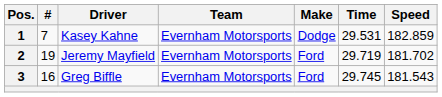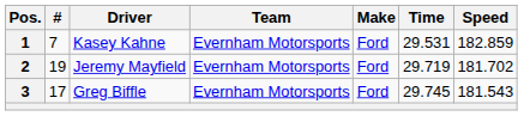 <table class="wikitable" style="font-size:95%">
 <tr>
 <th>Pos.</th>
 <th>#</th>
 <th>Driver</th>
 <th>Team</th>
 <th>Make</th>
 <th>Time</th>
 <th>Speed</th>
 </tr>
 <tr>
 <th>1</th>
 <td>7</td>
 <td><a href='#'>Kasey Kahne</a></td>
 <td><a href='#'>Evernham Motorsports</a></td>
-<td><a href='#'>Dodge</a></td>
+<td><a href='#'>Ford</a></td>
 <td>29.531</td>
 <td>182.859</td>
 </tr>
 <tr>
 <th>2</th>
 <td>19</td>
 <td><a href='#'>Jeremy Mayfield</a></td>
 <td><a href='#'>Evernham Motorsports</a></td>
 <td><a href='#'>Ford</a></td>
 <td>29.719</td>
 <td>181.702</td>
 </tr>
 <tr>
 <th>3</th>
-<td>16</td>
+<td>17</td>
 <td><a href='#'>Greg Biffle</a></td>
 <td><a href='#'>Evernham Motorsports</a></td>
 <td><a href='#'>Ford</a></td>
 <td>29.745</td>
 <td>181.543</td>
 </tr>
 <tr>
 <th colspan="7"></th>
 </tr>
 </table>
